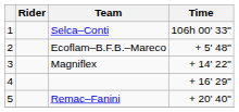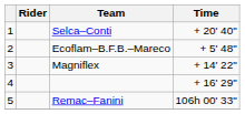 <table class="wikitable">
 <tr>
 <th></th>
 <th>Rider</th>
 <th>Team</th>
 <th>Time</th>
 </tr>
 <tr>
 <td>1</td>
 <td> </td>
 <td><a href='#'>Selca–Conti</a></td>
-<td align=right>106h 00' 33"</td>
+<td align=right>+ 20' 40"</td>
 </tr>
 <tr>
 <td>2</td>
 <td></td>
 <td>Ecoflam–B.F.B.–Mareco</td>
 <td align=right>+ 5' 48"</td>
 </tr>
 <tr>
 <td>3</td>
 <td></td>
 <td>Magniflex</td>
 <td align=right>+ 14' 22"</td>
 </tr>
 <tr>
 <td>4</td>
 <td></td>
 <td></td>
 <td align=right>+ 16' 29"</td>
 </tr>
 <tr>
 <td>5</td>
 <td></td>
 <td><a href='#'>Remac–Fanini</a></td>
-<td align=right>+ 20' 40"</td>
+<td align=right>106h 00' 33"</td>
 </tr>
 <tr>
 </tr>
 </table>
